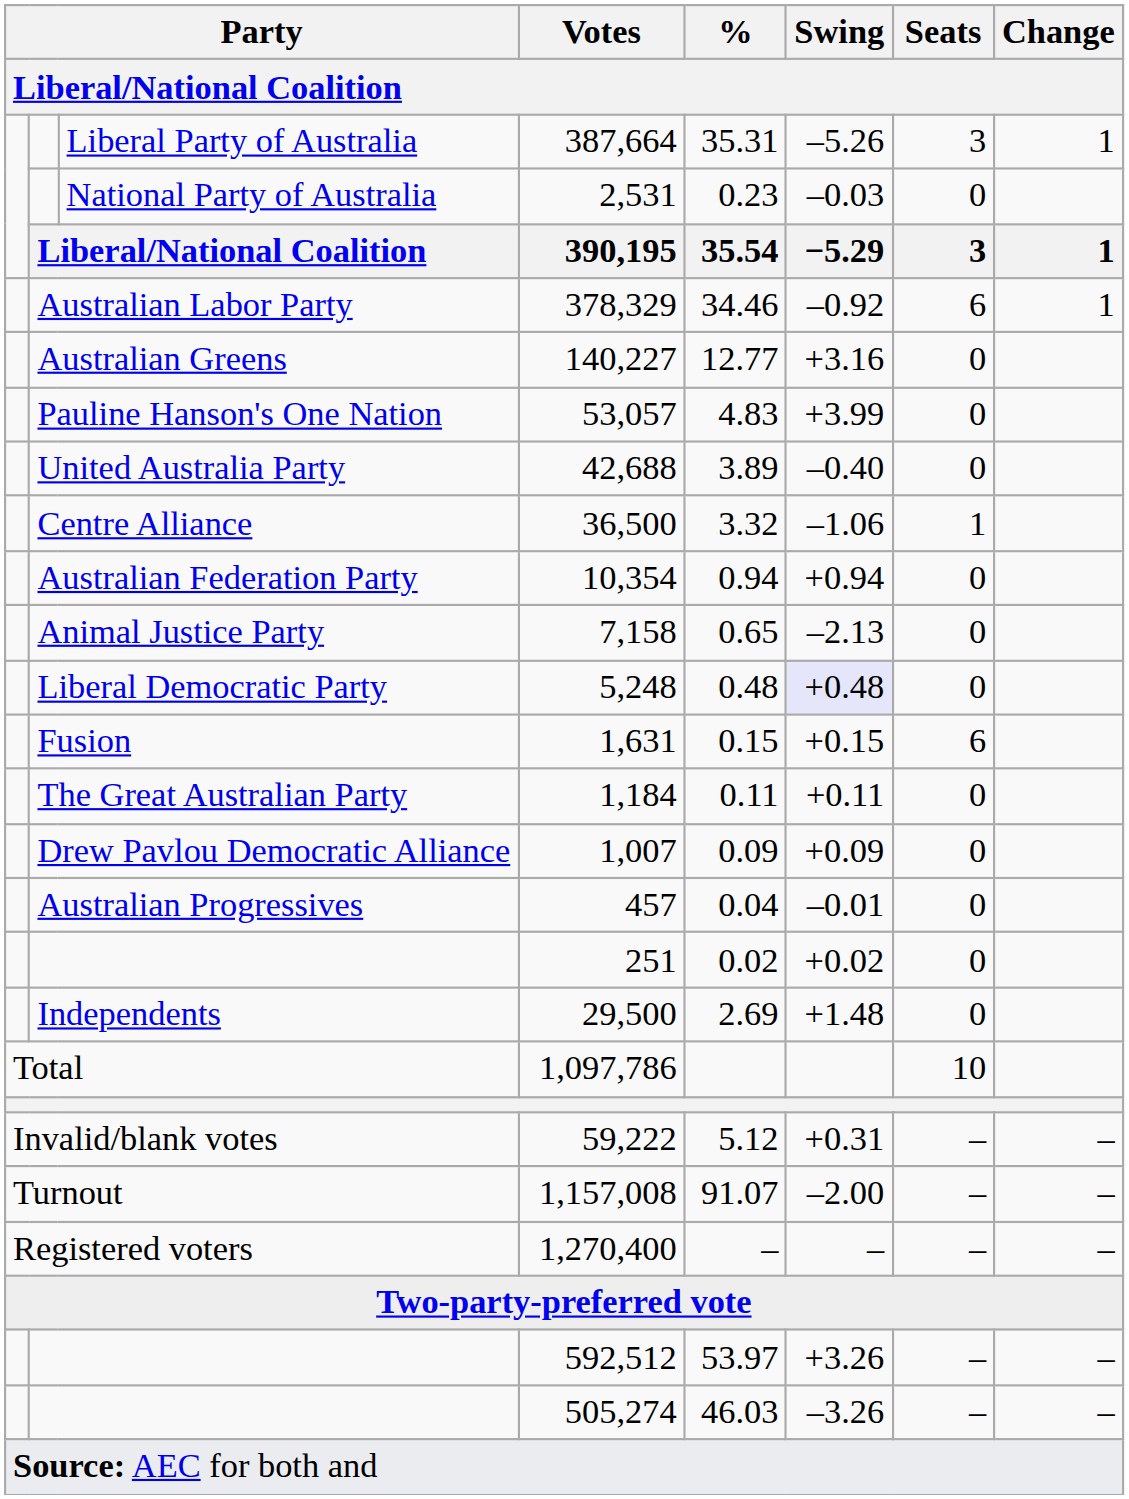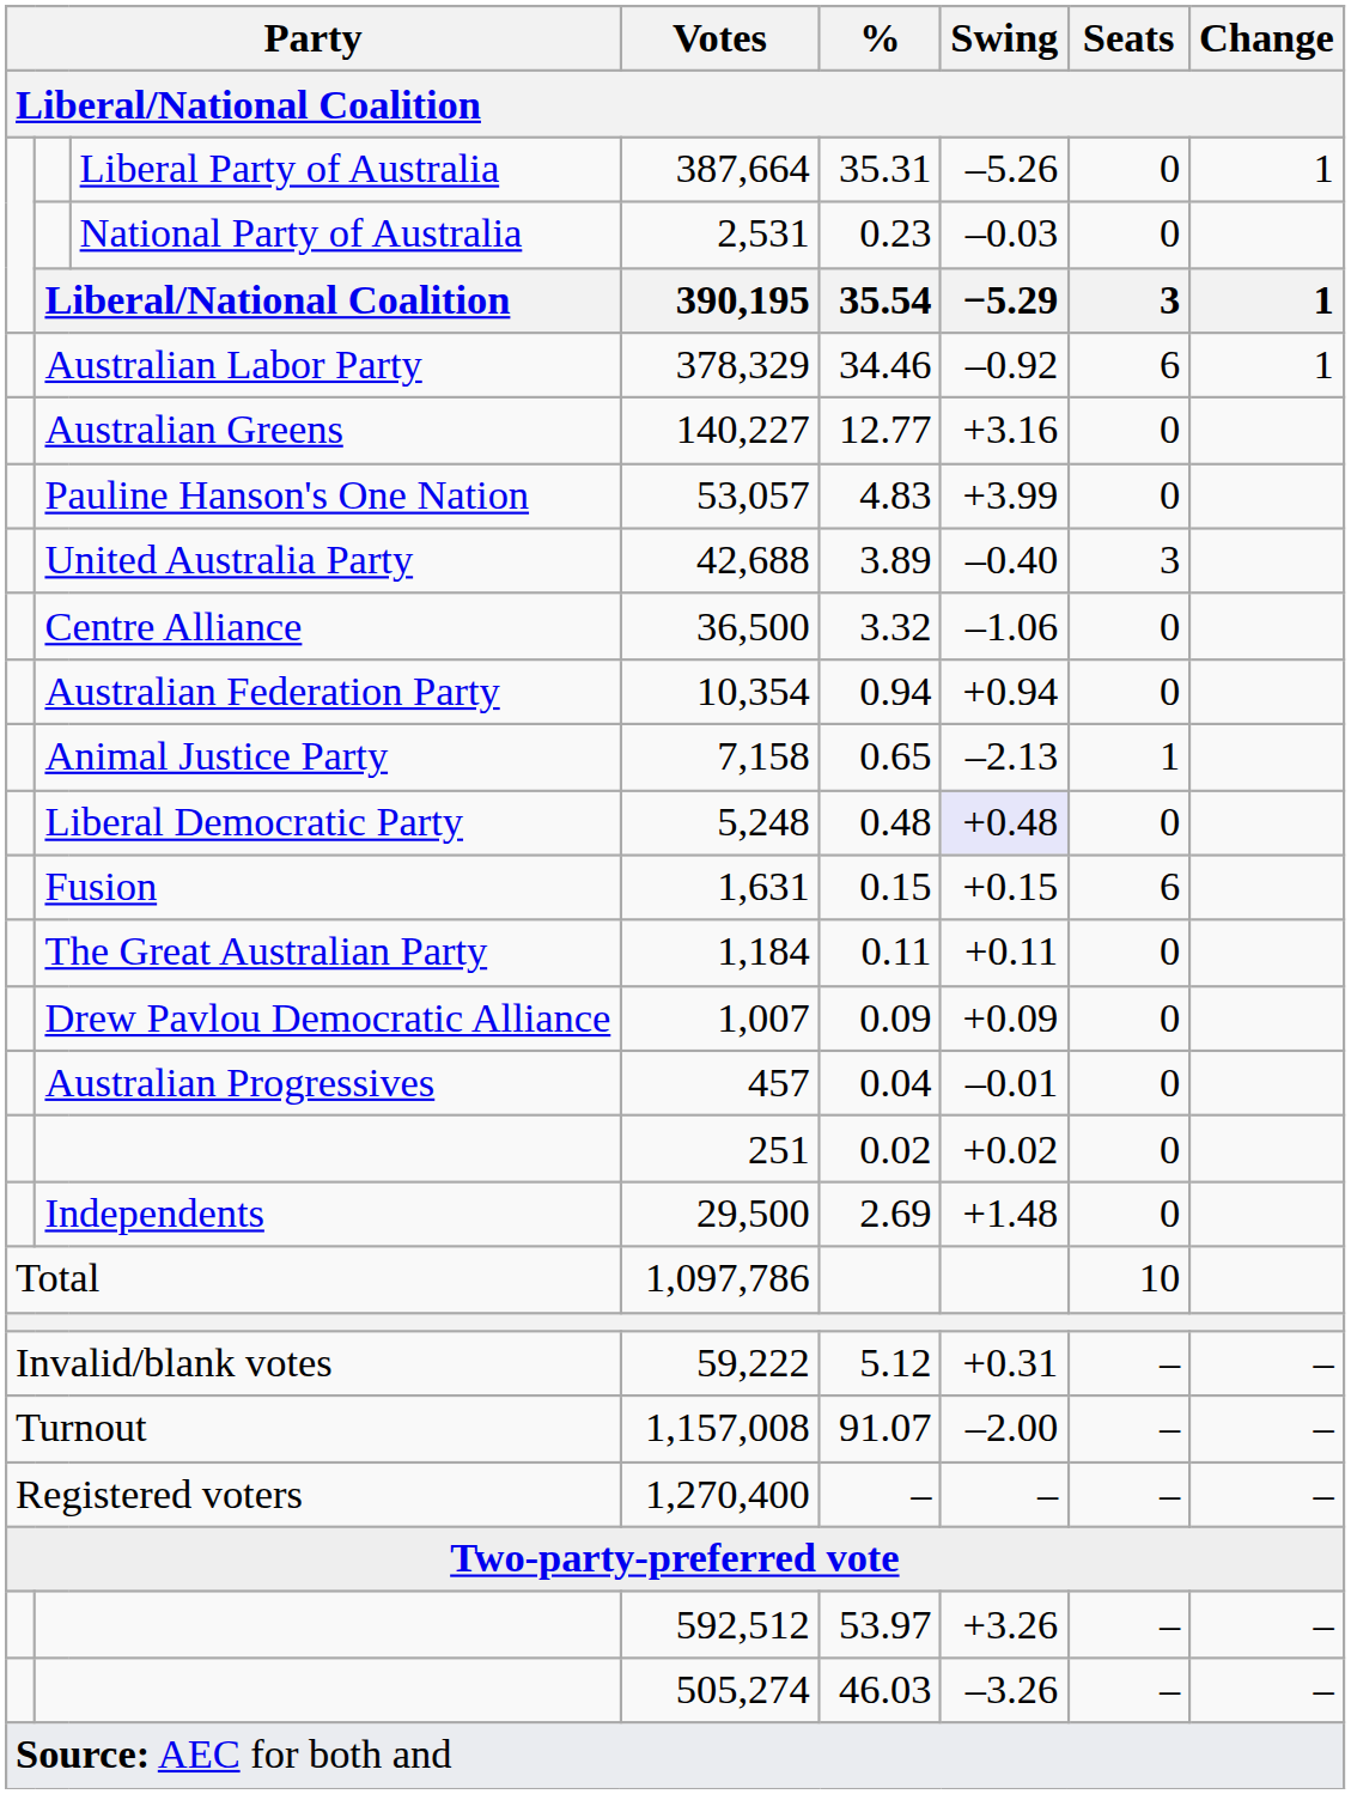 <table class="wikitable" style="text-align:right;  margin-bottom:0">
 <tr>
 <th style="width:200px" colspan=3>Party</th>
 <th style="width:70px; text-align:center;">Votes</th>
 <th style="width:40px; text-align:center;">%</th>
 <th style="width:40px; text-align:center;">Swing</th>
 <th style="width:40px; text-align:center;">Seats</th>
 <th style="width:40px; text-align:center;">Change</th>
 </tr>
 <tr>
 <th colspan="8" style="text-align:left;"><a href='#'>Liberal/National Coalition</a></th>
 </tr>
 <tr>
 <td rowspan="3"> </td>
 <td> </td>
 <td align=left><a href='#'>Liberal Party of Australia</a></td>
 <td align=right>387,664</td>
 <td align=right>35.31</td>
 <td align=right>–5.26</td>
-<td align=right>3</td>
+<td align=right>0</td>
 <td align=right> 1</td>
 </tr>
 <tr>
 <td> </td>
 <td align=left><a href='#'>National Party of Australia</a></td>
 <td align=right>2,531</td>
 <td align=right>0.23</td>
 <td align=right>–0.03</td>
 <td align=right>0</td>
 <td align=right></td>
 </tr>
 <tr>
 <th colspan="2" style="text-align:left;"><a href='#'>Liberal/National Coalition</a></th>
 <th style="text-align:right;">390,195</th>
 <th style="text-align:right;">35.54</th>
 <th style="text-align:right;">−5.29</th>
 <th style="text-align:right;">3</th>
 <th style="text-align:right;"> 1</th>
 </tr>
 <tr>
 <td> </td>
 <td colspan=2 align=left><a href='#'>Australian Labor Party</a></td>
 <td align=right>378,329</td>
 <td align=right>34.46</td>
 <td align=right>–0.92</td>
 <td align=right>6</td>
 <td align=right> 1</td>
 </tr>
 <tr>
 <td> </td>
 <td colspan=2 align=left><a href='#'>Australian Greens</a></td>
 <td align=right>140,227</td>
 <td align=right>12.77</td>
 <td align=right>+3.16</td>
 <td align=right>0</td>
 <td align=right></td>
 </tr>
 <tr>
 <td> </td>
 <td colspan=2 align=left><a href='#'>Pauline Hanson's One Nation</a></td>
 <td align=right>53,057</td>
 <td align=right>4.83</td>
 <td align=right>+3.99</td>
 <td align=right>0</td>
 <td align=right></td>
 </tr>
 <tr>
 <td> </td>
 <td colspan=2 align=left><a href='#'>United Australia Party</a></td>
 <td align=right>42,688</td>
 <td align=right>3.89</td>
 <td align=right>–0.40</td>
-<td align=right>0</td>
+<td align=right>3</td>
 <td align=right></td>
 </tr>
 <tr>
 <td> </td>
 <td colspan=2 align=left><a href='#'>Centre Alliance</a></td>
 <td align=right>36,500</td>
 <td align=right>3.32</td>
 <td align=right>–1.06</td>
-<td align=right>1</td>
+<td align=right>0</td>
 <td align=right></td>
 </tr>
 <tr>
 <td> </td>
 <td colspan=2 align=left><a href='#'>Australian Federation Party</a></td>
 <td align=right>10,354</td>
 <td align=right>0.94</td>
 <td align=right>+0.94</td>
 <td align=right>0</td>
 <td align=right></td>
 </tr>
 <tr>
 <td> </td>
 <td colspan=2 align=left><a href='#'>Animal Justice Party</a></td>
 <td align=right>7,158</td>
 <td align=right>0.65</td>
 <td align=right>–2.13</td>
-<td align=right>0</td>
+<td align=right>1</td>
 <td align=right></td>
 </tr>
 <tr>
 <td> </td>
 <td colspan=2 align=left><a href='#'>Liberal Democratic Party</a></td>
 <td align=right>5,248</td>
 <td align=right>0.48</td>
 <td align=right style="background: lavender;">+0.48</td>
 <td align=right>0</td>
 <td align=right></td>
 </tr>
 <tr>
 <td> </td>
 <td colspan=2 align=left><a href='#'>Fusion</a></td>
 <td align=right>1,631</td>
 <td align=right>0.15</td>
 <td align=right>+0.15</td>
 <td align=right>6</td>
 <td align=right></td>
 </tr>
 <tr>
 <td> </td>
 <td colspan=2 align=left><a href='#'>The Great Australian Party</a></td>
 <td align=right>1,184</td>
 <td align=right>0.11</td>
 <td align=right>+0.11</td>
 <td align=right>0</td>
 <td align=right></td>
 </tr>
 <tr>
 <td> </td>
 <td colspan=2 align=left><a href='#'>Drew Pavlou Democratic Alliance</a></td>
 <td align=right>1,007</td>
 <td align=right>0.09</td>
 <td align=right>+0.09</td>
 <td align=right>0</td>
 <td align=right></td>
 </tr>
 <tr>
 <td> </td>
 <td colspan=2 align=left><a href='#'>Australian Progressives</a></td>
 <td align=right>457</td>
 <td align=right>0.04</td>
 <td align=right>–0.01</td>
 <td align=right>0</td>
 <td align=right></td>
 </tr>
 <tr>
 <td> </td>
 <td colspan=2 align=left></td>
 <td align=right>251</td>
 <td align=right>0.02</td>
 <td align=right>+0.02</td>
 <td align=right>0</td>
 <td align=right></td>
 </tr>
 <tr>
 <td> </td>
 <td colspan=2 align=left><a href='#'>Independents</a></td>
 <td align=right>29,500</td>
 <td align=right>2.69</td>
 <td align=right>+1.48</td>
 <td align=right>0</td>
 <td align=right></td>
 </tr>
 <tr>
 <td colspan=3 align=left>Total</td>
 <td align=right>1,097,786</td>
 <td align=right></td>
 <td align=right></td>
 <td align=right>10</td>
 <td align=right></td>
 </tr>
 <tr>
 <th colspan="9"></th>
 </tr>
 <tr>
 <td style="text-align:left;" colspan="3">Invalid/blank votes</td>
 <td align=right>59,222</td>
 <td align=right>5.12</td>
 <td align=right>+0.31</td>
 <td align=right>–</td>
 <td align=right>–</td>
 </tr>
 <tr>
 <td style="text-align:left;" colspan="3">Turnout</td>
 <td align=right>1,157,008</td>
 <td align=right>91.07</td>
 <td align=right>–2.00</td>
 <td align=right>–</td>
 <td align=right>–</td>
 </tr>
 <tr>
 <td style="text-align:left;" colspan="3">Registered voters</td>
 <td align=right>1,270,400</td>
 <td align=right>–</td>
 <td align=right>–</td>
 <td align=right>–</td>
 <td align=right>–</td>
 </tr>
 <tr>
 <td colspan="8" style="text-align:center; background:#eee;"><strong><a href='#'>Two-party-preferred vote</a></strong></td>
 </tr>
 <tr>
 <td> </td>
 <td colspan=2 align=left></td>
 <td align=right>592,512</td>
 <td align=right>53.97</td>
 <td align=right>+3.26</td>
 <td align=right>–</td>
 <td align=right>–</td>
 </tr>
 <tr>
 <td> </td>
 <td colspan=2 align=left></td>
 <td align=right>505,274</td>
 <td align=right>46.03</td>
 <td align=right>–3.26</td>
 <td align=right>–</td>
 <td align=right>–</td>
 </tr>
 <tr>
 <td style="text-align:left; background-color:#eaecf0" colspan="8"><strong>Source:</strong> <a href='#'>AEC</a> for both  and </td>
 </tr>
 </table>
